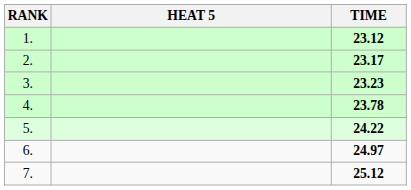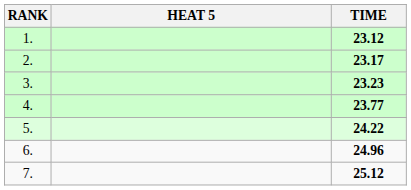 <table class="wikitable" style="border-collapse: collapse; font-size: 90%;">
 <tr>
 <th>RANK</th>
 <th style="width: 20em">HEAT 5</th>
 <th style="width: 5em">TIME</th>
 </tr>
 <tr style="background:#ccffcc;">
 <td align="center">1.</td>
 <td></td>
 <td align="center"><strong>23.12</strong></td>
 </tr>
 <tr style="background:#ccffcc;">
 <td align="center">2.</td>
 <td></td>
 <td align="center"><strong>23.17</strong></td>
 </tr>
 <tr style="background:#ccffcc;">
 <td align="center">3.</td>
 <td></td>
 <td align="center"><strong>23.23</strong></td>
 </tr>
 <tr style="background:#ccffcc;">
 <td align="center">4.</td>
 <td></td>
-<td align="center"><strong>23.78</strong></td>
+<td align="center"><strong>23.77</strong></td>
 </tr>
 <tr style="background:#ddffdd;">
 <td align="center">5.</td>
 <td></td>
 <td align="center"><strong>24.22</strong></td>
 </tr>
 <tr>
 <td align="center">6.</td>
 <td></td>
-<td align="center"><strong>24.97</strong></td>
+<td align="center"><strong>24.96</strong></td>
 </tr>
 <tr>
 <td align="center">7.</td>
 <td></td>
 <td align="center"><strong>25.12</strong></td>
 </tr>
 </table>
